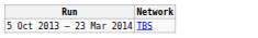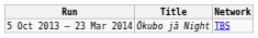 <table class="wikitable">
 <tr>
 <th>Run</th>
+<th>Title</th>
 <th>Network</th>
 </tr>
 <tr>
 <td>5 Oct 2013 – 23 Mar 2014</td>
+<td><em>Ōkubo jā Night</em></td>
 <td><a href='#'>TBS</a></td>
 </tr>
 </table>
